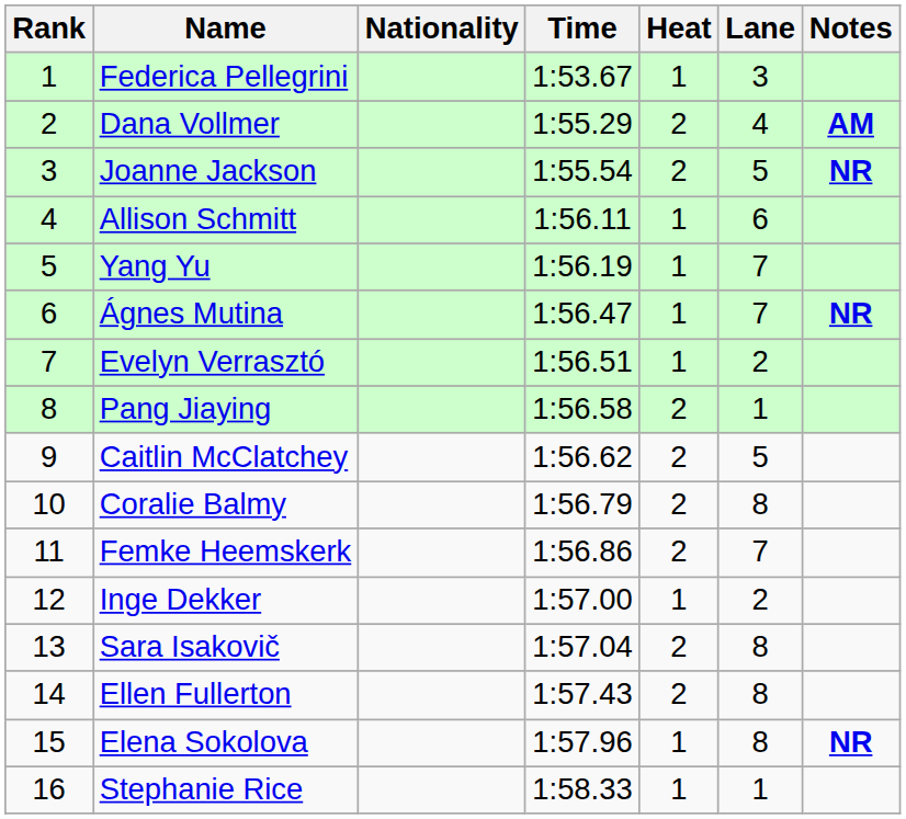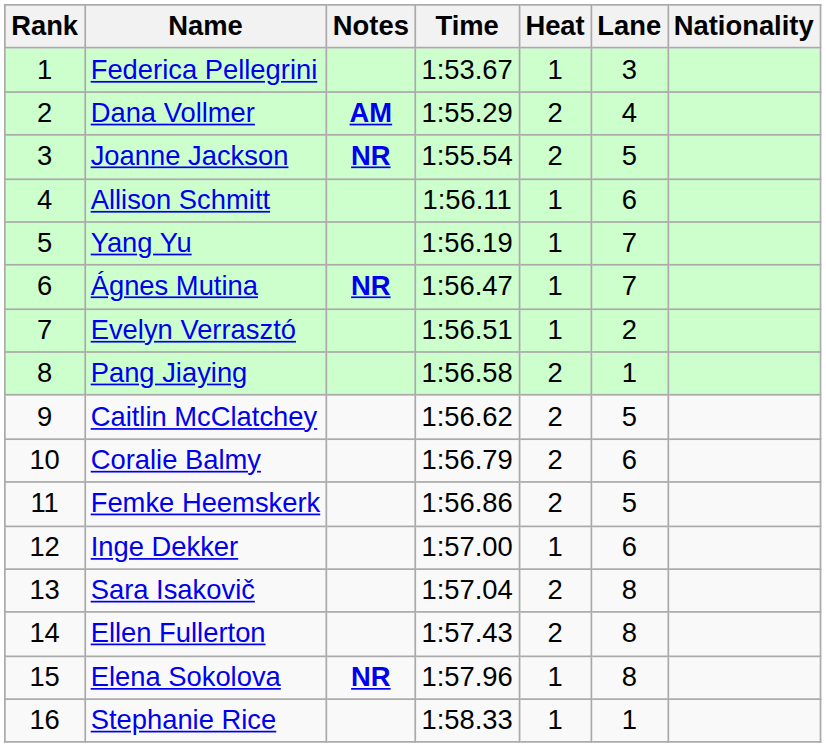 <table class="wikitable sortable" style="text-align:center">
 <tr>
 <th>Rank</th>
 <th>Name</th>
-<th>Nationality</th>
+<th>Notes</th>
 <th>Time</th>
 <th>Heat</th>
 <th>Lane</th>
-<th>Notes</th>
+<th>Nationality</th>
 </tr>
 <tr bgcolor=ccffcc>
 <td>1</td>
 <td align=left><a href='#'>Federica Pellegrini</a></td>
-<td align=left></td>
+<td></td>
 <td>1:53.67</td>
 <td>1</td>
 <td>3</td>
-<td></td>
+<td align=left></td>
 </tr>
 <tr bgcolor=ccffcc>
 <td>2</td>
 <td align=left><a href='#'>Dana Vollmer</a></td>
-<td align=left></td>
+<td><strong><a href='#'>AM</a></strong></td>
 <td>1:55.29</td>
 <td>2</td>
 <td>4</td>
-<td><strong><a href='#'>AM</a></strong></td>
+<td align=left></td>
 </tr>
 <tr bgcolor=ccffcc>
 <td>3</td>
 <td align=left><a href='#'>Joanne Jackson</a></td>
-<td align=left></td>
+<td><strong><a href='#'>NR</a></strong></td>
 <td>1:55.54</td>
 <td>2</td>
 <td>5</td>
-<td><strong><a href='#'>NR</a></strong></td>
+<td align=left></td>
 </tr>
 <tr bgcolor=ccffcc>
 <td>4</td>
 <td align=left><a href='#'>Allison Schmitt</a></td>
-<td align=left></td>
+<td></td>
 <td>1:56.11</td>
 <td>1</td>
 <td>6</td>
-<td></td>
+<td align=left></td>
 </tr>
 <tr bgcolor=ccffcc>
 <td>5</td>
 <td align=left><a href='#'>Yang Yu</a></td>
-<td align=left></td>
+<td></td>
 <td>1:56.19</td>
 <td>1</td>
 <td>7</td>
-<td></td>
+<td align=left></td>
 </tr>
 <tr bgcolor=ccffcc>
 <td>6</td>
 <td align=left><a href='#'>Ágnes Mutina</a></td>
-<td align=left></td>
+<td><strong><a href='#'>NR</a></strong></td>
 <td>1:56.47</td>
 <td>1</td>
 <td>7</td>
-<td><strong><a href='#'>NR</a></strong></td>
+<td align=left></td>
 </tr>
 <tr bgcolor=ccffcc>
 <td>7</td>
 <td align=left><a href='#'>Evelyn Verrasztó</a></td>
-<td align=left></td>
+<td></td>
 <td>1:56.51</td>
 <td>1</td>
 <td>2</td>
-<td></td>
+<td align=left></td>
 </tr>
 <tr bgcolor=ccffcc>
 <td>8</td>
 <td align=left><a href='#'>Pang Jiaying</a></td>
-<td align=left></td>
+<td></td>
 <td>1:56.58</td>
 <td>2</td>
 <td>1</td>
-<td></td>
+<td align=left></td>
 </tr>
 <tr>
 <td>9</td>
 <td align=left><a href='#'>Caitlin McClatchey</a></td>
-<td align=left></td>
+<td></td>
 <td>1:56.62</td>
 <td>2</td>
 <td>5</td>
-<td></td>
+<td align=left></td>
 </tr>
 <tr>
 <td>10</td>
 <td align=left><a href='#'>Coralie Balmy</a></td>
-<td align=left></td>
+<td></td>
 <td>1:56.79</td>
 <td>2</td>
-<td>8</td>
-<td></td>
+<td>6</td>
+<td align=left></td>
 </tr>
 <tr>
 <td>11</td>
 <td align=left><a href='#'>Femke Heemskerk</a></td>
-<td align=left></td>
+<td></td>
 <td>1:56.86</td>
 <td>2</td>
-<td>7</td>
-<td></td>
+<td>5</td>
+<td align=left></td>
 </tr>
 <tr>
 <td>12</td>
 <td align=left><a href='#'>Inge Dekker</a></td>
-<td align=left></td>
+<td></td>
 <td>1:57.00</td>
 <td>1</td>
-<td>2</td>
-<td></td>
+<td>6</td>
+<td align=left></td>
 </tr>
 <tr>
 <td>13</td>
 <td align=left><a href='#'>Sara Isakovič</a></td>
-<td align=left></td>
+<td></td>
 <td>1:57.04</td>
 <td>2</td>
 <td>8</td>
-<td></td>
+<td align=left></td>
 </tr>
 <tr>
 <td>14</td>
 <td align=left><a href='#'>Ellen Fullerton</a></td>
-<td align=left></td>
+<td></td>
 <td>1:57.43</td>
 <td>2</td>
 <td>8</td>
-<td></td>
+<td align=left></td>
 </tr>
 <tr>
 <td>15</td>
 <td align=left><a href='#'>Elena Sokolova</a></td>
-<td align=left></td>
+<td><strong><a href='#'>NR</a></strong></td>
 <td>1:57.96</td>
 <td>1</td>
 <td>8</td>
-<td><strong><a href='#'>NR</a></strong></td>
+<td align=left></td>
 </tr>
 <tr>
 <td>16</td>
 <td align=left><a href='#'>Stephanie Rice</a></td>
-<td align=left></td>
+<td></td>
 <td>1:58.33</td>
 <td>1</td>
 <td>1</td>
-<td></td>
+<td align=left></td>
 </tr>
 </table>
